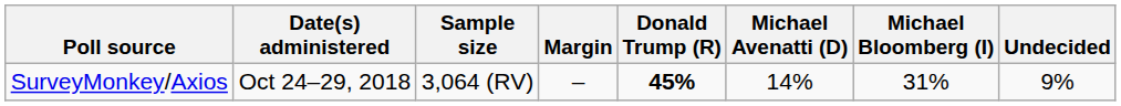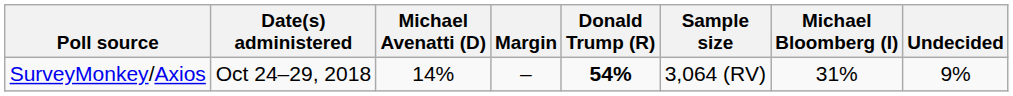 <table class="wikitable sortable" style="font-size:90%;text-align:center;">
 <tr valign=bottom style="font-size:90%;">
 <th>Poll source</th>
 <th>Date(s)<br>administered</th>
-<th>Sample<br>size</th>
+<th>Michael<br>Avenatti (D)</th>
 <th>Margin<br></th>
 <th>Donald<br>Trump (R)</th>
-<th>Michael<br>Avenatti (D)</th>
+<th>Sample<br>size</th>
 <th>Michael<br>Bloomberg (I)</th>
 <th>Undecided</th>
 </tr>
 <tr>
 <td style="text-align:left;"><a href='#'>SurveyMonkey</a>/<a href='#'>Axios</a></td>
 <td>Oct 24–29, 2018</td>
+<td>14%</td>
+<td>–</td>
+<td><strong>54%</strong></td>
 <td>3,064 (RV)</td>
-<td>–</td>
-<td><strong>45%</strong></td>
-<td>14%</td>
 <td>31%</td>
 <td>9%</td>
 </tr>
 </table>
